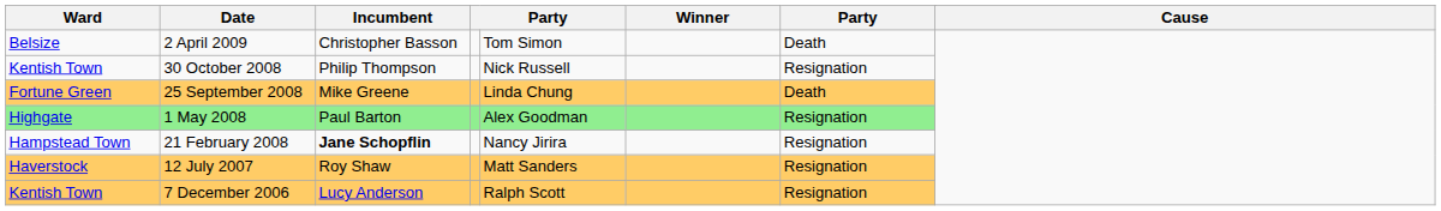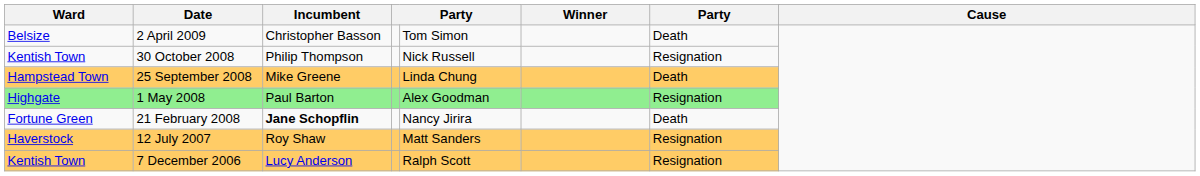 <table class="wikitable">
 <tr>
 <th scope="col" style="width:150px">Ward</th>
 <th scope="col" style="width:150px">Date</th>
 <th scope="col" style="width:150px">Incumbent</th>
 <th scope="col" colspan="2" style="width:150px">Party</th>
 <th scope="col" style="width:150px">Winner</th>
 <th scope="col" colspan="2" style="width:150px">Party</th>
 <th scope="col" style="width:500px">Cause</th>
 </tr>
 <tr>
 <td><a href='#'>Belsize</a></td>
 <td>2 April 2009</td>
 <td>Christopher Basson</td>
 <td></td>
 <td>Tom Simon</td>
 <td></td>
 <td>Death</td>
 </tr>
 <tr>
 <td><a href='#'>Kentish Town</a></td>
 <td>30 October 2008</td>
 <td>Philip Thompson</td>
 <td></td>
 <td>Nick Russell</td>
 <td></td>
 <td>Resignation</td>
 </tr>
 <tr style="background-color:#FFCC66">
-<td><a href='#'>Fortune Green</a></td>
+<td><a href='#'>Hampstead Town</a></td>
 <td>25 September 2008</td>
 <td>Mike Greene</td>
 <td></td>
 <td>Linda Chung</td>
 <td></td>
 <td>Death</td>
 </tr>
 <tr style="background-color:lightgreen">
 <td><a href='#'>Highgate</a></td>
 <td>1 May 2008</td>
 <td>Paul Barton</td>
 <td></td>
 <td>Alex Goodman</td>
 <td></td>
 <td>Resignation</td>
 </tr>
 <tr>
-<td><a href='#'>Hampstead Town</a></td>
+<td><a href='#'>Fortune Green</a></td>
 <td>21 February 2008</td>
 <td><strong>Jane Schopflin</strong></td>
 <td></td>
 <td>Nancy Jirira</td>
 <td></td>
-<td>Resignation</td>
+<td>Death</td>
 </tr>
 <tr style="background-color:#FFCC66">
 <td><a href='#'>Haverstock</a></td>
 <td>12 July 2007</td>
 <td>Roy Shaw</td>
 <td></td>
 <td>Matt Sanders</td>
 <td></td>
 <td>Resignation</td>
 </tr>
 <tr style="background-color:#FFCC66">
 <td><a href='#'>Kentish Town</a></td>
 <td>7 December 2006</td>
 <td><a href='#'>Lucy Anderson</a></td>
 <td></td>
 <td>Ralph Scott</td>
 <td></td>
 <td>Resignation</td>
 </tr>
 </table>
